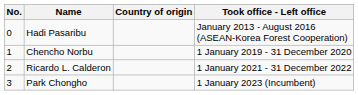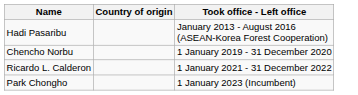 <table class="wikitable" style="font-size:90%; text-align:left;">
 <tr>
-<th>No.</th>
 <th>Name</th>
 <th>Country of origin</th>
 <th>Took office - Left office</th>
 </tr>
 <tr>
-<td>0</td>
 <td>Hadi Pasaribu</td>
 <td></td>
 <td>January 2013 - August 2016<br>(ASEAN-Korea Forest Cooperation)</td>
 </tr>
 <tr>
-<td>1</td>
 <td>Chencho Norbu</td>
 <td></td>
 <td>1 January 2019 - 31 December 2020</td>
 </tr>
 <tr>
-<td>2</td>
 <td>Ricardo L. Calderon</td>
 <td></td>
 <td>1 January 2021 - 31 December 2022</td>
 </tr>
 <tr>
-<td>3</td>
 <td>Park Chongho</td>
 <td></td>
 <td>1 January 2023   (Incumbent)</td>
 </tr>
 </table>
